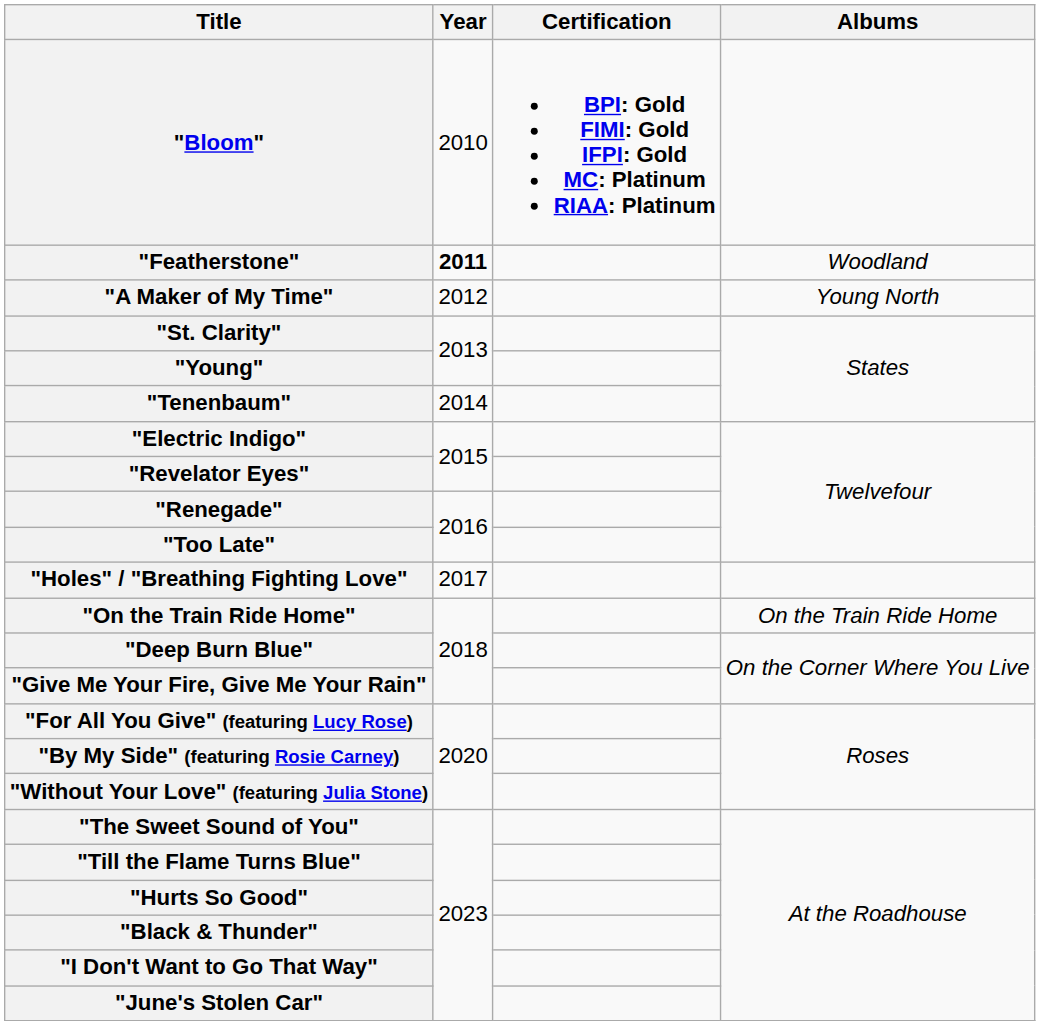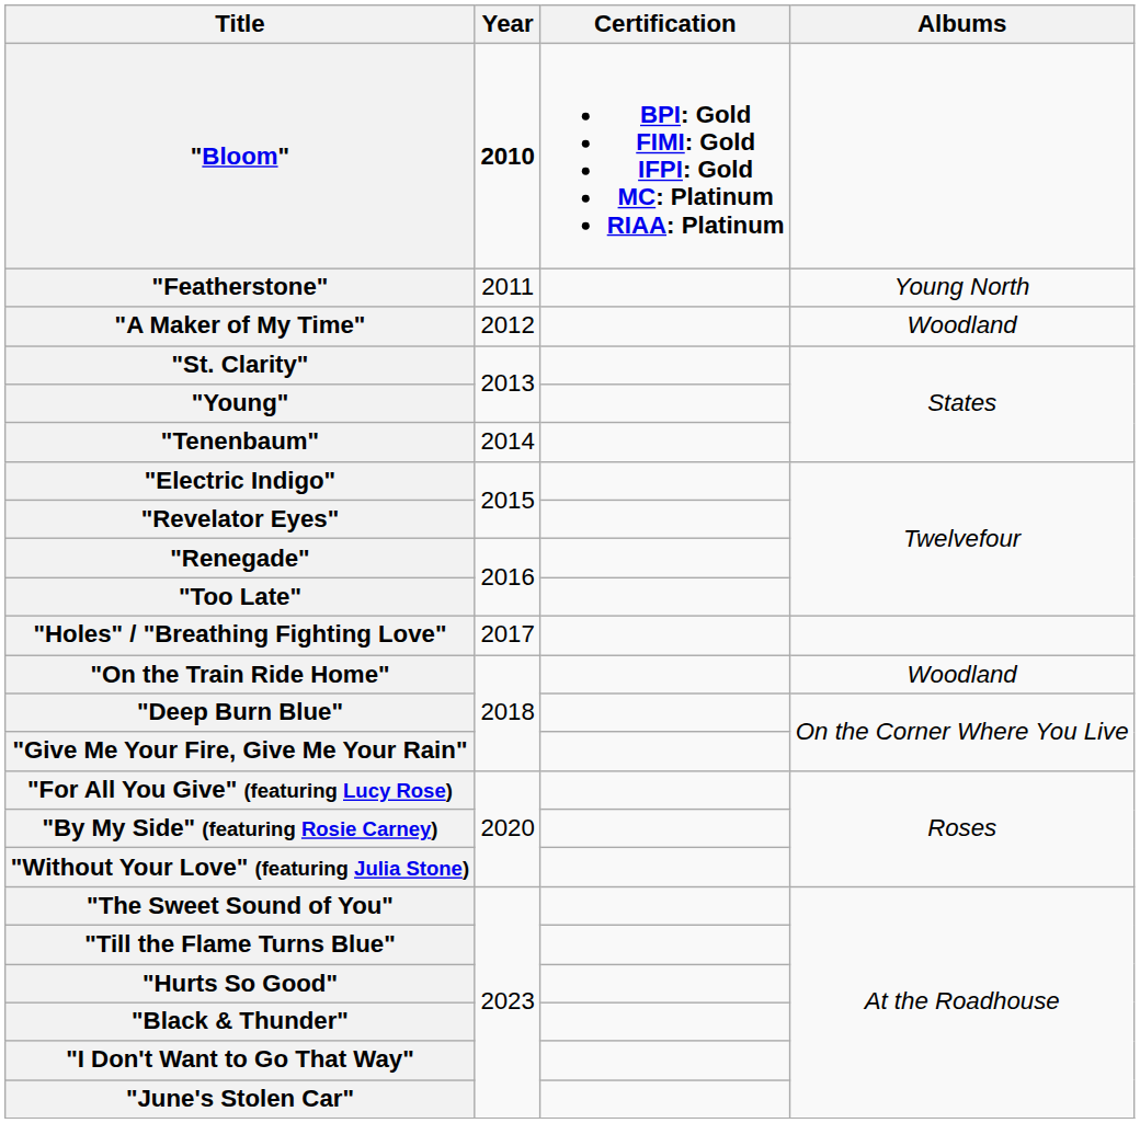 <table class="wikitable plainrowheaders" style="text-align:center;">
 <tr>
 <th scope="col">Title</th>
 <th scope="col">Year</th>
 <th scope="col">Certification</th>
 <th scope="col">Albums</th>
 </tr>
 <tr>
 <th scope="row">"<a href='#'>Bloom</a>"</th>
-<td>2010</td>
+<td><strong>2010</strong></td>
 <td><strong><br><ul><li><a href='#'>BPI</a>: Gold</li><li><a href='#'>FIMI</a>: Gold</li><li><a href='#'>IFPI</a>: Gold</li><li><a href='#'>MC</a>: Platinum</li><li><a href='#'>RIAA</a>: Platinum</li></ul></strong></td>
 <td></td>
 </tr>
 <tr>
 <th scope="row">"Featherstone"</th>
-<td><strong>2011</strong></td>
+<td>2011</td>
 <td></td>
-<td><em>Woodland</em></td>
+<td><em>Young North</em></td>
 </tr>
 <tr>
 <th scope="row">"A Maker of My Time"</th>
 <td>2012</td>
 <td></td>
-<td><em>Young North</em></td>
+<td><em>Woodland</em></td>
 </tr>
 <tr>
 <th scope="row">"St. Clarity"</th>
 <td rowspan="2">2013</td>
 <td></td>
 <td rowspan="3"><em>States</em></td>
 </tr>
 <tr>
 <th scope="row">"Young"</th>
 <td></td>
 </tr>
 <tr>
 <th scope="row">"Tenenbaum"</th>
 <td rowspan="1">2014</td>
 <td></td>
 </tr>
 <tr>
 <th scope="row">"Electric Indigo"</th>
 <td rowspan="2">2015</td>
 <td></td>
 <td rowspan="4"><em>Twelvefour</em></td>
 </tr>
 <tr>
 <th scope="row">"Revelator Eyes"</th>
 <td></td>
 </tr>
 <tr>
 <th scope="row">"Renegade"</th>
 <td rowspan="2">2016</td>
 <td></td>
 </tr>
 <tr>
 <th scope="row">"Too Late"</th>
 <td></td>
 </tr>
 <tr>
 <th scope="row">"Holes" / "Breathing Fighting Love"</th>
 <td>2017</td>
 <td></td>
 <td></td>
 </tr>
 <tr>
 <th scope="row">"On the Train Ride Home"</th>
 <td rowspan="3">2018</td>
 <td></td>
-<td rowspan="1"><em>On the Train Ride Home</em></td>
+<td><em>Woodland</em></td>
 </tr>
 <tr>
 <th scope="row">"Deep Burn Blue"</th>
 <td></td>
 <td rowspan="2"><em>On the Corner Where You Live</em></td>
 </tr>
 <tr>
 <th scope="row">"Give Me Your Fire, Give Me Your Rain"</th>
 <td></td>
 </tr>
 <tr>
 <th scope="row">"For All You Give" <small>(featuring <a href='#'>Lucy Rose</a>)</small></th>
 <td rowspan="3">2020</td>
 <td></td>
 <td rowspan="3"><em>Roses</em></td>
 </tr>
 <tr>
 <th scope="row">"By My Side" <small>(featuring <a href='#'>Rosie Carney</a>)</small></th>
 <td></td>
 </tr>
 <tr>
 <th scope="row">"Without Your Love" <small>(featuring <a href='#'>Julia Stone</a>)</small></th>
 <td></td>
 </tr>
 <tr>
 <th scope="row">"The Sweet Sound of You"</th>
 <td rowspan=6>2023</td>
 <td></td>
 <td rowspan=6><em>At the Roadhouse</em></td>
 </tr>
 <tr>
 <th scope="row">"Till the Flame Turns Blue"</th>
 <td></td>
 </tr>
 <tr>
 <th scope="row">"Hurts So Good"</th>
 <td></td>
 </tr>
 <tr>
 <th scope="row">"Black & Thunder"</th>
 <td></td>
 </tr>
 <tr>
 <th scope="row">"I Don't Want to Go That Way"</th>
 <td></td>
 </tr>
 <tr>
 <th scope="row">"June's Stolen Car"</th>
 <td></td>
 </tr>
 <tr>
 </tr>
 </table>
